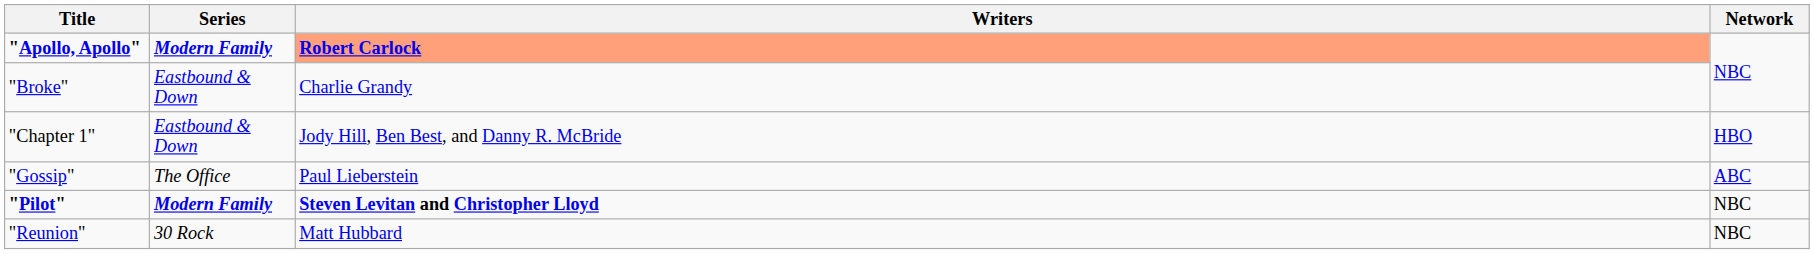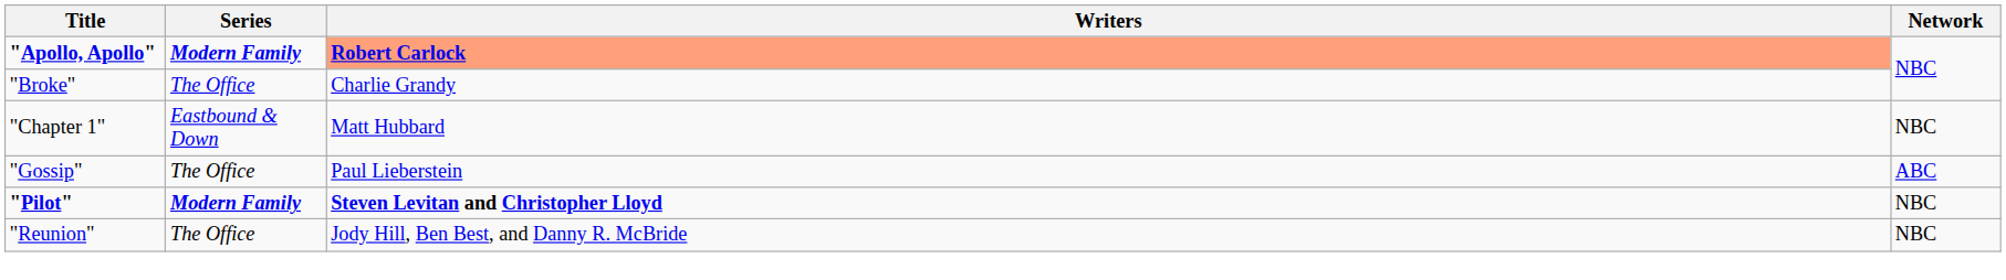 <table class="wikitable" style="width:100%;">
 <tr>
 <th style="width:120px;">Title</th>
 <th style="width:120px;">Series</th>
 <th>Writers</th>
 <th style="width:80px;">Network</th>
 </tr>
 <tr>
 <td><strong>"<a href='#'>Apollo, Apollo</a>"</strong></td>
 <td><strong><em><a href='#'>Modern Family</a></em></strong></td>
 <td style="background: lightsalmon;"><strong><a href='#'>Robert Carlock</a></strong></td>
 <td rowspan=2><a href='#'>NBC</a></td>
 </tr>
 <tr>
 <td>"<a href='#'>Broke</a>"</td>
-<td><em><a href='#'>Eastbound & Down</a></em></td>
+<td><em><a href='#'>The Office</a></em></td>
 <td><a href='#'>Charlie Grandy</a></td>
 </tr>
 <tr>
 <td>"Chapter 1"</td>
 <td><em><a href='#'>Eastbound & Down</a></em></td>
-<td><a href='#'>Jody Hill</a>, <a href='#'>Ben Best</a>, and <a href='#'>Danny R. McBride</a></td>
-<td><a href='#'>HBO</a></td>
+<td><a href='#'>Matt Hubbard</a></td>
+<td>NBC</td>
 </tr>
 <tr>
 <td>"<a href='#'>Gossip</a>"</td>
 <td><em>The Office</em></td>
 <td><a href='#'>Paul Lieberstein</a></td>
 <td><a href='#'>ABC</a></td>
 </tr>
 <tr>
 <td><strong>"<a href='#'>Pilot</a>"</strong></td>
 <td><strong><em><a href='#'>Modern Family</a></em></strong></td>
 <td><strong><a href='#'>Steven Levitan</a> and <a href='#'>Christopher Lloyd</a></strong></td>
 <td>NBC</td>
 </tr>
 <tr>
 <td>"<a href='#'>Reunion</a>"</td>
-<td><em>30 Rock</em></td>
-<td><a href='#'>Matt Hubbard</a></td>
+<td><em>The Office</em></td>
+<td><a href='#'>Jody Hill</a>, <a href='#'>Ben Best</a>, and <a href='#'>Danny R. McBride</a></td>
 <td>NBC</td>
 </tr>
 </table>
